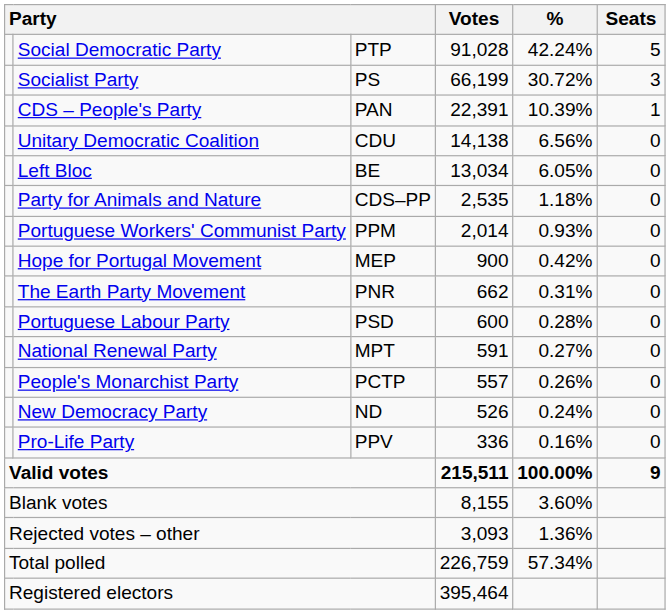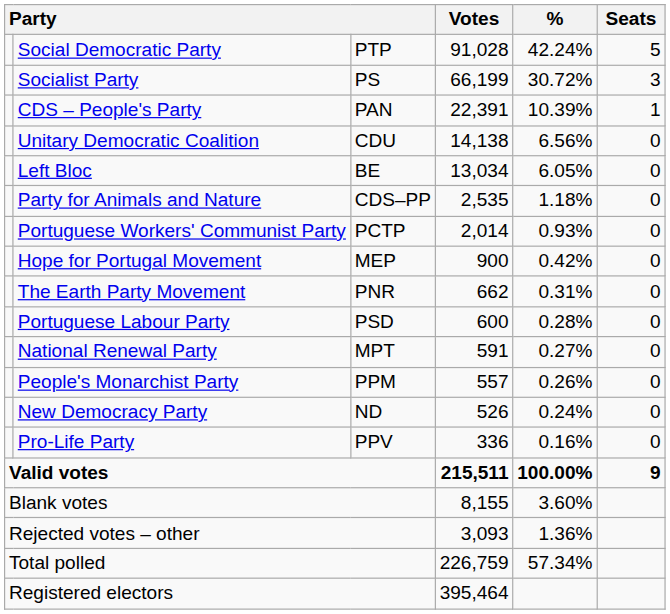 <table class="wikitable" border="1" style="text-align:right;">
 <tr>
 <th style="text-align:left;" colspan=3>Party</th>
 <th align=center width="50">Votes</th>
 <th align=center width="50">%</th>
 <th align=center width="50">Seats</th>
 </tr>
 <tr>
 <td></td>
 <td align=left><a href='#'>Social Democratic Party</a></td>
 <td align=left>PTP</td>
 <td>91,028</td>
 <td>42.24%</td>
 <td>5</td>
 </tr>
 <tr>
 <td></td>
 <td align=left><a href='#'>Socialist Party</a></td>
 <td align=left>PS</td>
 <td>66,199</td>
 <td>30.72%</td>
 <td>3</td>
 </tr>
 <tr>
 <td></td>
 <td align=left><a href='#'>CDS – People's Party</a></td>
 <td align=left>PAN</td>
 <td>22,391</td>
 <td>10.39%</td>
 <td>1</td>
 </tr>
 <tr>
 <td></td>
 <td align=left style="white-space: nowrap;"><a href='#'>Unitary Democratic Coalition</a></td>
 <td align=left>CDU</td>
 <td>14,138</td>
 <td>6.56%</td>
 <td>0</td>
 </tr>
 <tr>
 <td></td>
 <td align=left><a href='#'>Left Bloc</a></td>
 <td align=left>BE</td>
 <td>13,034</td>
 <td>6.05%</td>
 <td>0</td>
 </tr>
 <tr>
 <td></td>
 <td align=left><a href='#'>Party for Animals and Nature</a></td>
 <td align=left style="white-space: nowrap;">CDS–PP</td>
 <td>2,535</td>
 <td>1.18%</td>
 <td>0</td>
 </tr>
 <tr>
 <td></td>
 <td align=left><a href='#'>Portuguese Workers' Communist Party</a></td>
-<td align=left>PPM</td>
+<td align=left>PCTP</td>
 <td>2,014</td>
 <td>0.93%</td>
 <td>0</td>
 </tr>
 <tr>
 <td></td>
 <td align=left><a href='#'>Hope for Portugal Movement</a></td>
 <td align=left>MEP</td>
 <td>900</td>
 <td>0.42%</td>
 <td>0</td>
 </tr>
 <tr>
 <td></td>
 <td align=left><a href='#'>The Earth Party Movement</a></td>
 <td align=left>PNR</td>
 <td>662</td>
 <td>0.31%</td>
 <td>0</td>
 </tr>
 <tr>
 <td></td>
 <td align=left><a href='#'>Portuguese Labour Party</a></td>
 <td align=left>PSD</td>
 <td>600</td>
 <td>0.28%</td>
 <td>0</td>
 </tr>
 <tr>
 <td></td>
 <td align=left><a href='#'>National Renewal Party</a></td>
 <td align=left>MPT</td>
 <td>591</td>
 <td>0.27%</td>
 <td>0</td>
 </tr>
 <tr>
 <td></td>
 <td align=left><a href='#'>People's Monarchist Party</a></td>
-<td align=left>PCTP</td>
+<td align=left>PPM</td>
 <td>557</td>
 <td>0.26%</td>
 <td>0</td>
 </tr>
 <tr>
 <td></td>
 <td align=left><a href='#'>New Democracy Party</a></td>
 <td align=left>ND</td>
 <td>526</td>
 <td>0.24%</td>
 <td>0</td>
 </tr>
 <tr>
 <td></td>
 <td align=left><a href='#'>Pro-Life Party</a></td>
 <td align=left>PPV</td>
 <td>336</td>
 <td>0.16%</td>
 <td>0</td>
 </tr>
 <tr style="font-weight:bold">
 <td align=left colspan=3>Valid votes</td>
 <td>215,511</td>
 <td>100.00%</td>
 <td>9</td>
 </tr>
 <tr>
 <td align=left colspan=3>Blank votes</td>
 <td>8,155</td>
 <td>3.60%</td>
 <td></td>
 </tr>
 <tr>
 <td align=left colspan=3>Rejected votes – other</td>
 <td>3,093</td>
 <td>1.36%</td>
 <td></td>
 </tr>
 <tr>
 <td align=left colspan=3>Total polled</td>
 <td>226,759</td>
 <td>57.34%</td>
 <td></td>
 </tr>
 <tr>
 <td align=left colspan=3>Registered electors</td>
 <td>395,464</td>
 <td></td>
 <td></td>
 </tr>
 </table>
